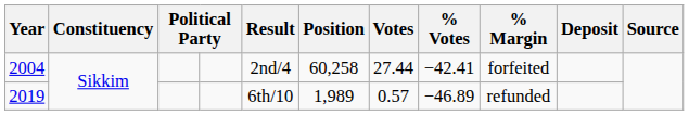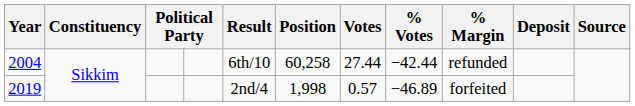 <table class="wikitable" style="text-align:center;">
 <tr>
 <th>Year</th>
 <th>Constituency</th>
 <th colspan=2>Political Party</th>
 <th>Result</th>
 <th>Position</th>
 <th>Votes</th>
 <th>% Votes</th>
 <th>% Margin</th>
 <th>Deposit</th>
 <th>Source</th>
 </tr>
 <tr>
 <td><a href='#'>2004</a></td>
 <td rowspan=2><a href='#'>Sikkim</a></td>
 <td></td>
 <td></td>
-<td>2nd/4</td>
+<td>6th/10</td>
 <td>60,258</td>
 <td>27.44</td>
-<td>−42.41</td>
-<td>forfeited</td>
+<td>−42.44</td>
+<td>refunded</td>
 <td></td>
 </tr>
 <tr>
 <td><a href='#'>2019</a></td>
 <td></td>
 <td></td>
-<td>6th/10</td>
-<td>1,989</td>
+<td>2nd/4</td>
+<td>1,998</td>
 <td>0.57</td>
 <td>−46.89</td>
-<td>refunded</td>
+<td>forfeited</td>
 <td></td>
 </tr>
 </table>
